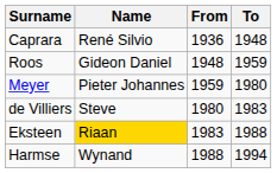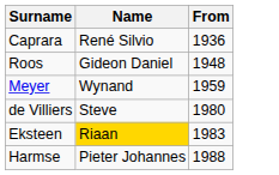 <table class="sortable wikitable">
 <tr>
 <th align=center>Surname</th>
 <th align=center>Name</th>
 <th align=center>From</th>
-<th align=center>To</th>
 </tr>
 <tr>
 <td>Caprara</td>
 <td>René Silvio</td>
 <td>1936</td>
-<td>1948</td>
 </tr>
 <tr>
 <td>Roos</td>
 <td>Gideon Daniel</td>
 <td>1948</td>
-<td>1959</td>
 </tr>
 <tr>
 <td><a href='#'>Meyer</a></td>
-<td>Pieter Johannes</td>
+<td>Wynand</td>
 <td>1959</td>
-<td>1980</td>
 </tr>
 <tr>
 <td>de Villiers</td>
 <td>Steve</td>
 <td>1980</td>
-<td>1983</td>
 </tr>
 <tr>
 <td>Eksteen</td>
 <td style="background: gold;">Riaan</td>
 <td>1983</td>
-<td>1988</td>
 </tr>
 <tr>
 <td>Harmse</td>
-<td>Wynand</td>
+<td>Pieter Johannes</td>
 <td>1988</td>
-<td>1994</td>
 </tr>
 </table>
